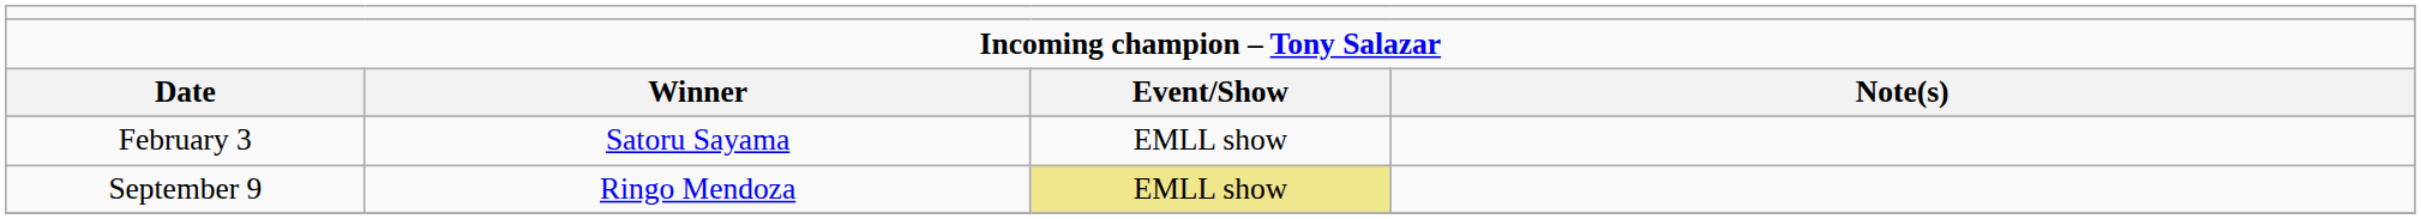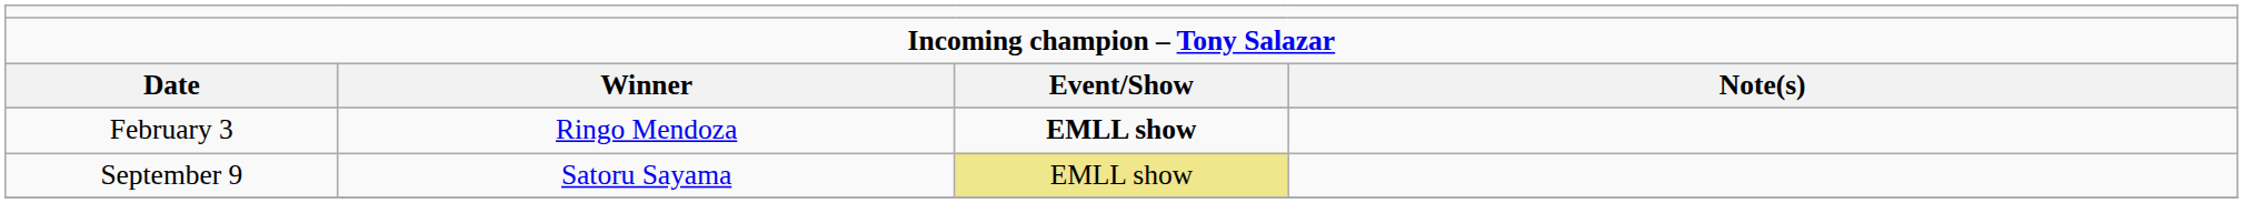 <table class="wikitable" style="text-align:center; width:100%;">
 <tr>
 <td colspan=5></td>
 </tr>
 <tr>
 <td colspan=5><strong>Incoming champion – <a href='#'>Tony Salazar</a></strong></td>
 </tr>
 <tr>
 <th width=14%>Date</th>
 <th width=26%>Winner</th>
 <th width=14%>Event/Show</th>
 <th width=40%>Note(s)</th>
 </tr>
 <tr>
 <td>February 3</td>
-<td><a href='#'>Satoru Sayama</a></td>
-<td>EMLL show</td>
+<td><a href='#'>Ringo Mendoza</a></td>
+<td><strong>EMLL show</strong></td>
 <td></td>
 </tr>
 <tr>
 <td>September 9</td>
-<td><a href='#'>Ringo Mendoza</a></td>
+<td><a href='#'>Satoru Sayama</a></td>
 <td style="background: khaki;">EMLL show</td>
 <td></td>
 </tr>
 <tr>
 </tr>
 </table>
